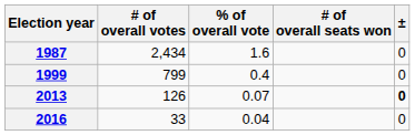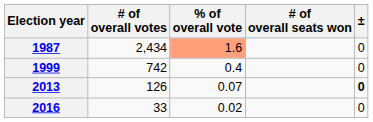 <table class="wikitable" style="text-align: right;">
 <tr>
 <th>Election year</th>
 <th># of<br>overall votes</th>
 <th>% of<br>overall vote</th>
 <th># of<br>overall seats won</th>
 <th>±</th>
 </tr>
 <tr>
 <th><a href='#'>1987</a></th>
 <td> 2,434</td>
-<td> 1.6</td>
+<td style="background: lightsalmon;"> 1.6</td>
 <td></td>
 <td> 0</td>
 </tr>
 <tr>
 <th><a href='#'>1999</a></th>
-<td> 799</td>
+<td> 742</td>
 <td> 0.4</td>
 <td></td>
 <td> 0</td>
 </tr>
 <tr>
 <th><a href='#'>2013</a></th>
 <td> 126</td>
 <td> 0.07</td>
 <td></td>
 <td><strong> 0</strong></td>
 </tr>
 <tr>
 <th><a href='#'>2016</a></th>
 <td> 33</td>
-<td> 0.04</td>
+<td> 0.02</td>
 <td></td>
 <td> 0</td>
 </tr>
 </table>
